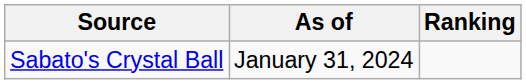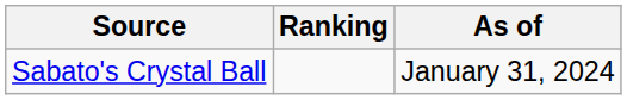 <table class="wikitable" style="text-align:center">
 <tr>
 <th>Source</th>
+<th>Ranking</th>
 <th>As of</th>
-<th>Ranking</th>
 </tr>
 <tr>
 <td align="left"><a href='#'>Sabato's Crystal Ball</a></td>
+<td></td>
 <td>January 31, 2024</td>
-<td></td>
 </tr>
 </table>
